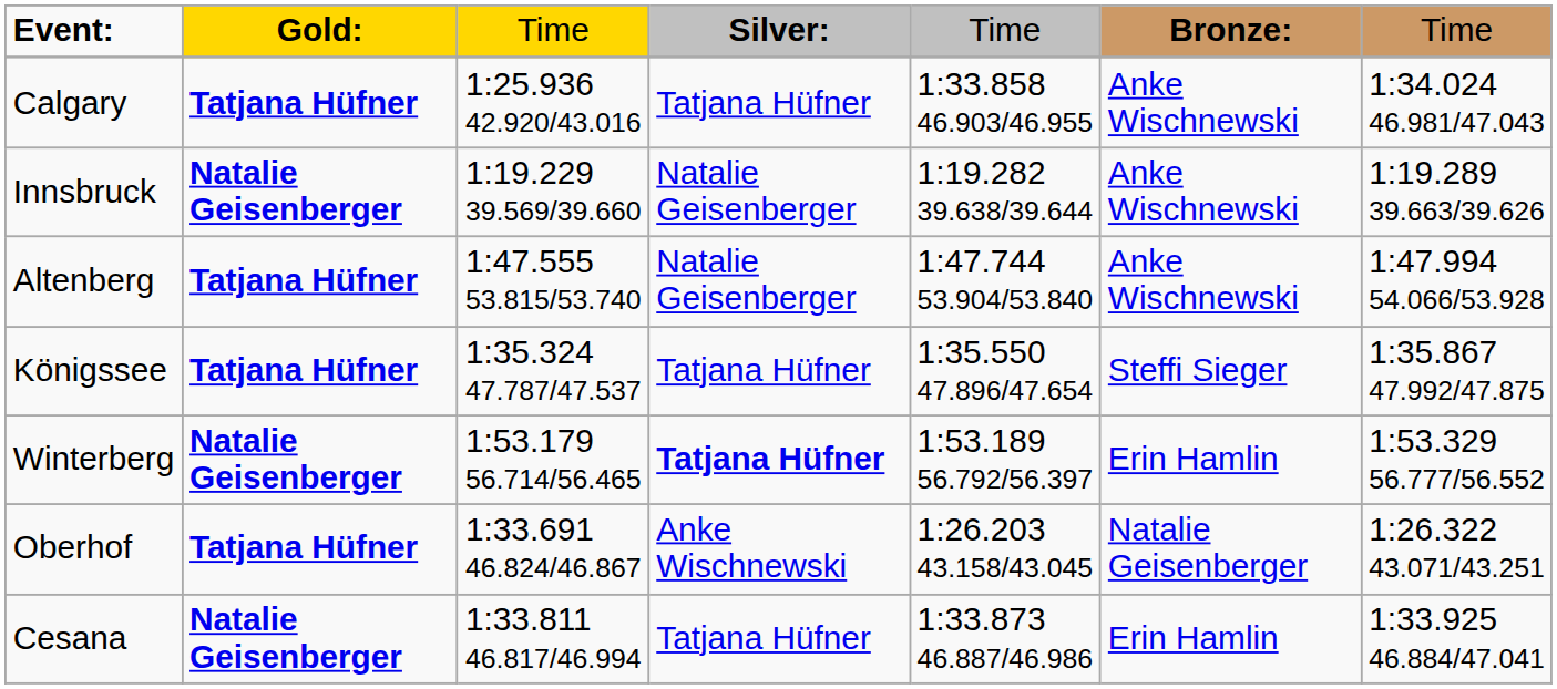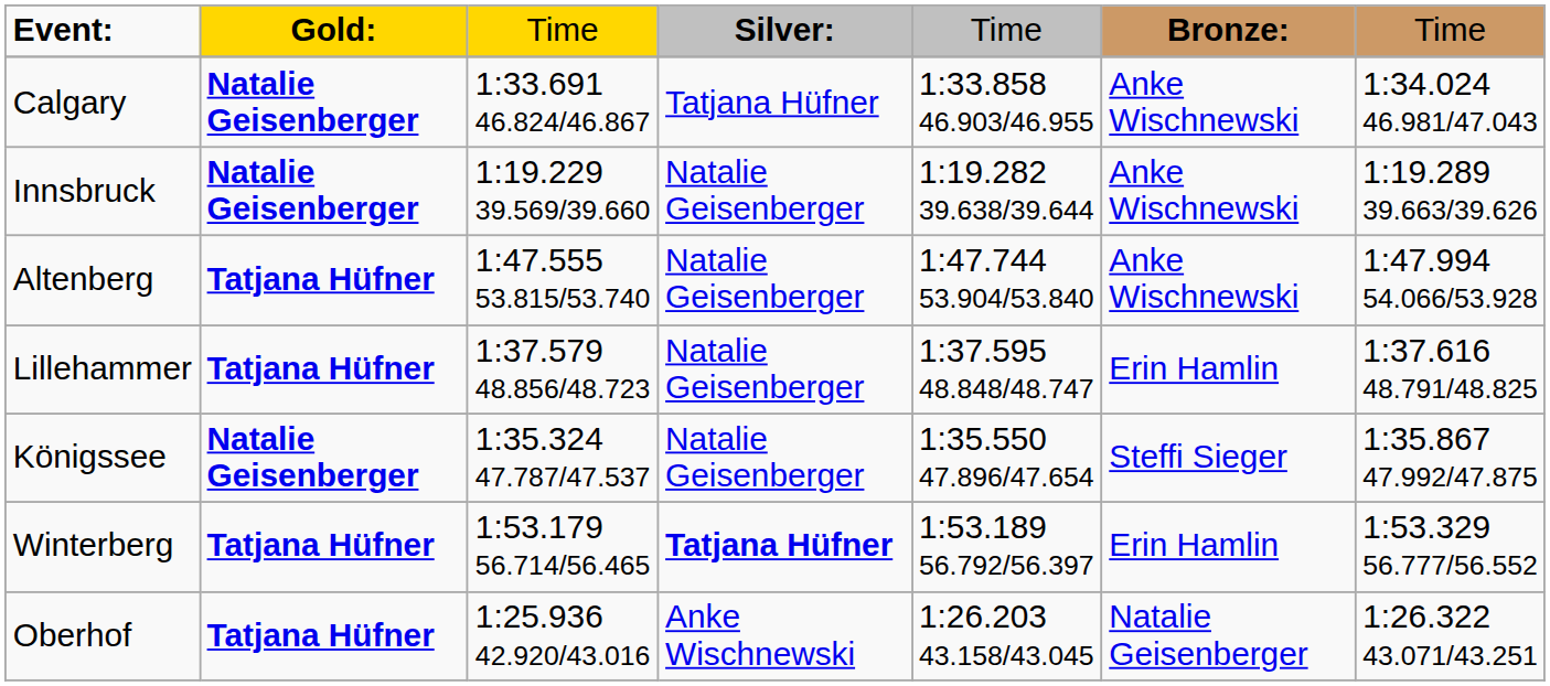 <table class="wikitable" width=85%>
 <tr>
 <td><strong>Event:</strong></td>
 <td style="text-align:center;background-color:gold;"><strong>Gold:</strong></td>
 <td style="text-align:center;background-color:gold;">Time</td>
 <td style="text-align:center;background-color:silver;"><strong>Silver:</strong></td>
 <td style="text-align:center;background-color:silver;">Time</td>
 <td style="text-align:center;background-color:#CC9966;"><strong>Bronze:</strong></td>
 <td style="text-align:center;background-color:#CC9966;">Time</td>
 </tr>
 <tr bgcolor="#cccccc">
 </tr>
 <tr>
 <td>Calgary</td>
-<td><strong><a href='#'>Tatjana Hüfner</a></strong><br><small></small></td>
-<td>1:25.936 <br><small>42.920/43.016</small></td>
+<td><strong><a href='#'>Natalie Geisenberger</a></strong><br><small></small></td>
+<td>1:33.691 <br><small>46.824/46.867</small></td>
 <td><a href='#'>Tatjana Hüfner</a><br><small></small></td>
 <td>1:33.858  <br><small>46.903/46.955</small></td>
 <td><a href='#'>Anke Wischnewski</a><br><small></small></td>
 <td>1:34.024 <br><small>46.981/47.043</small></td>
 </tr>
 <tr>
 <td>Innsbruck</td>
 <td><strong><a href='#'>Natalie Geisenberger</a></strong><br><small></small></td>
 <td>1:19.229  <br><small>39.569/39.660</small></td>
 <td><a href='#'>Natalie Geisenberger</a><br><small></small></td>
 <td>1:19.282 <br><small>39.638/39.644</small></td>
 <td><a href='#'>Anke Wischnewski</a><br><small></small></td>
 <td>1:19.289 <br><small>39.663/39.626</small></td>
 </tr>
 <tr>
 <td>Altenberg</td>
 <td><strong><a href='#'>Tatjana Hüfner</a></strong><br><small></small></td>
 <td>1:47.555 <br><small>53.815/53.740</small></td>
 <td><a href='#'>Natalie Geisenberger</a><br><small></small></td>
 <td>1:47.744  <br><small>53.904/53.840</small></td>
 <td><a href='#'>Anke Wischnewski</a><br><small></small></td>
 <td>1:47.994 <br><small>54.066/53.928</small></td>
 </tr>
 <tr>
+<td>Lillehammer</td>
+<td><strong><a href='#'>Tatjana Hüfner</a></strong><br><small></small></td>
+<td>1:37.579 <br><small>48.856/48.723</small></td>
+<td><a href='#'>Natalie Geisenberger</a><br><small></small></td>
+<td>1:37.595  <br><small>48.848/48.747</small></td>
+<td><a href='#'>Erin Hamlin</a><br><small></small></td>
+<td>1:37.616  <br><small>48.791/48.825</small></td>
+</tr>
+<tr>
 <td>Königssee</td>
-<td><strong><a href='#'>Tatjana Hüfner</a></strong><br><small></small></td>
+<td><strong><a href='#'>Natalie Geisenberger</a></strong><br><small></small></td>
 <td>1:35.324 <br><small>47.787/47.537</small></td>
-<td><a href='#'>Tatjana Hüfner</a><br><small></small></td>
+<td><a href='#'>Natalie Geisenberger</a><br><small></small></td>
 <td>1:35.550 <br><small>47.896/47.654</small></td>
 <td><a href='#'>Steffi Sieger</a><br><small></small></td>
 <td>1:35.867 <br><small>47.992/47.875</small></td>
 </tr>
 <tr>
 <td>Winterberg</td>
-<td><strong><a href='#'>Natalie Geisenberger</a></strong><br><small></small></td>
+<td><strong><a href='#'>Tatjana Hüfner</a></strong><br><small></small></td>
 <td>1:53.179  <br><small>56.714/56.465</small></td>
 <td><strong><a href='#'>Tatjana Hüfner</a><br><small></small></strong></td>
 <td>1:53.189 <br><small>56.792/56.397</small></td>
 <td><a href='#'>Erin Hamlin</a><br><small></small></td>
 <td>1:53.329  <br><small>56.777/56.552</small></td>
 </tr>
 <tr>
 <td>Oberhof</td>
 <td><strong><a href='#'>Tatjana Hüfner</a></strong><br><small></small></td>
-<td>1:33.691 <br><small>46.824/46.867</small></td>
+<td>1:25.936 <br><small>42.920/43.016</small></td>
 <td><a href='#'>Anke Wischnewski</a><br><small></small></td>
 <td>1:26.203 <br><small>43.158/43.045</small></td>
 <td><a href='#'>Natalie Geisenberger</a><br><small></small></td>
 <td>1:26.322 <br><small>43.071/43.251</small></td>
 </tr>
-<tr>
-<td>Cesana</td>
-<td><strong><a href='#'>Natalie Geisenberger</a></strong><br><small></small></td>
-<td>1:33.811  <br><small>46.817/46.994</small></td>
-<td><a href='#'>Tatjana Hüfner</a><br><small></small></td>
-<td>1:33.873 <br><small>46.887/46.986</small></td>
-<td><a href='#'>Erin Hamlin</a><br><small></small></td>
-<td>1:33.925  <br><small>46.884/47.041</small></td>
-</tr>
 </table>
